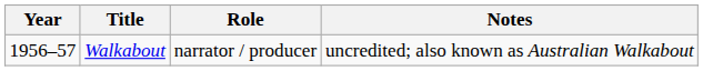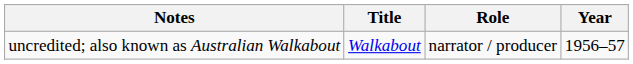 <table class="wikitable">
 <tr>
-<th scope="col">Year</th>
+<th scope="col">Notes</th>
 <th scope="col">Title</th>
 <th scope="col">Role</th>
-<th scope="col">Notes</th>
+<th scope="col">Year</th>
 </tr>
 <tr>
-<td>1956–57</td>
+<td>uncredited; also known as <em>Australian Walkabout</em></td>
 <td><em><a href='#'>Walkabout</a></em></td>
 <td>narrator / producer</td>
-<td>uncredited; also known as <em>Australian Walkabout</em></td>
+<td>1956–57</td>
 </tr>
 </table>
